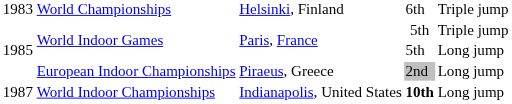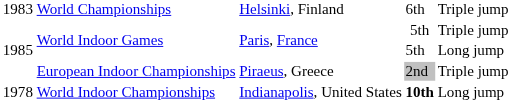 <table>
 <tr>
 <td>1983</td>
 <td><a href='#'>World Championships</a></td>
 <td><a href='#'>Helsinki</a>, Finland</td>
 <td>6th</td>
 <td>Triple jump</td>
 </tr>
 <tr>
 <td rowspan=3>1985</td>
 <td rowspan=2><a href='#'>World Indoor Games</a></td>
 <td rowspan=2><a href='#'>Paris</a>, <a href='#'>France</a></td>
 <td align="center">5th</td>
 <td>Triple jump</td>
 </tr>
 <tr>
 <td>5th</td>
 <td>Long jump</td>
 </tr>
 <tr>
 <td><a href='#'>European Indoor Championships</a></td>
 <td><a href='#'>Piraeus</a>, Greece</td>
 <td bgcolor="silver">2nd</td>
-<td>Long jump</td>
+<td>Triple jump</td>
 </tr>
 <tr>
-<td>1987</td>
+<td>1978</td>
 <td><a href='#'>World Indoor Championships</a></td>
 <td><a href='#'>Indianapolis</a>, United States</td>
 <td><strong>10th</strong></td>
 <td>Long jump</td>
 </tr>
 </table>
